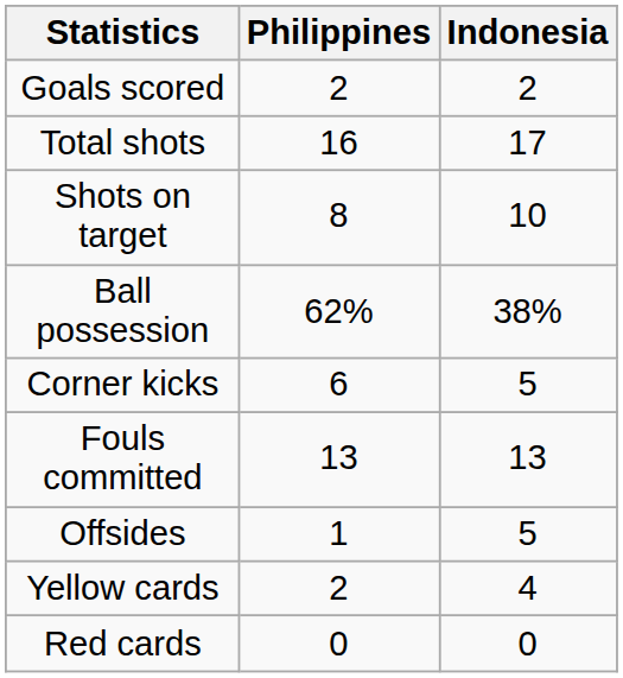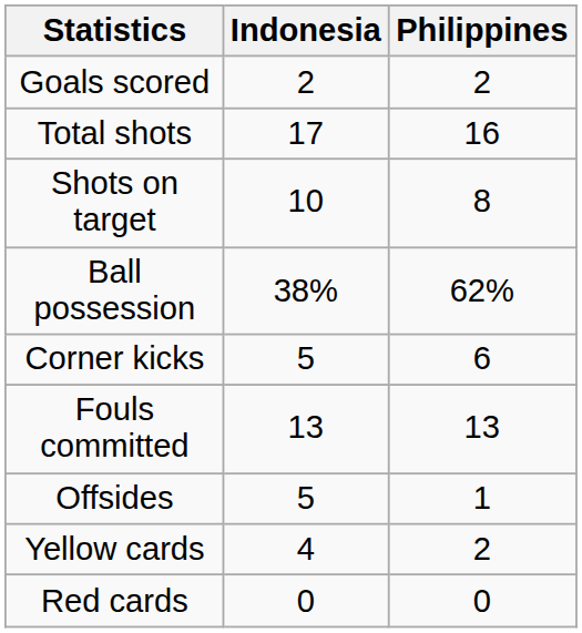 <table class="wikitable" style="margin:1em auto; text-align:center;">
 <tr>
 <th scope=col width=100>Statistics</th>
+<th scope=col width=70>Indonesia</th>
 <th scope=col width=70>Philippines</th>
-<th scope=col width=70>Indonesia</th>
 </tr>
 <tr>
 <td>Goals scored</td>
 <td>2</td>
 <td>2</td>
 </tr>
 <tr>
 <td>Total shots</td>
+<td>17</td>
 <td>16</td>
-<td>17</td>
 </tr>
 <tr>
 <td>Shots on target</td>
+<td>10</td>
 <td>8</td>
-<td>10</td>
 </tr>
 <tr>
 <td>Ball possession</td>
+<td>38%</td>
 <td>62%</td>
-<td>38%</td>
 </tr>
 <tr>
 <td>Corner kicks</td>
+<td>5</td>
 <td>6</td>
-<td>5</td>
 </tr>
 <tr>
 <td>Fouls committed</td>
 <td>13</td>
 <td>13</td>
 </tr>
 <tr>
 <td>Offsides</td>
+<td>5</td>
 <td>1</td>
-<td>5</td>
 </tr>
 <tr>
 <td>Yellow cards</td>
+<td>4</td>
 <td>2</td>
-<td>4</td>
 </tr>
 <tr>
 <td>Red cards</td>
 <td>0</td>
 <td>0</td>
 </tr>
 </table>
